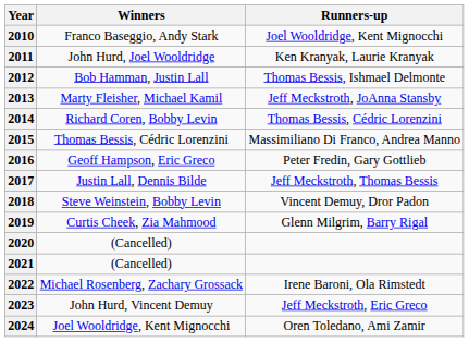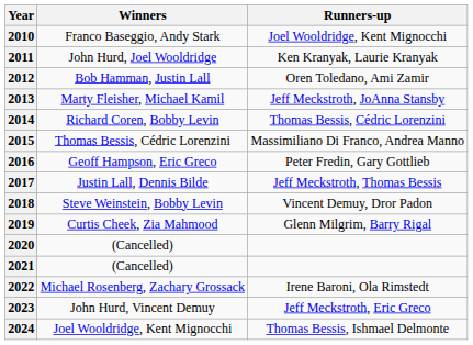 <table class="sortable wikitable" style="text-align:center">
 <tr>
 <th>Year</th>
 <th>Winners</th>
 <th>Runners-up</th>
 </tr>
 <tr>
 <th>2010</th>
 <td>Franco Baseggio, Andy Stark</td>
 <td><a href='#'>Joel Wooldridge</a>, Kent Mignocchi</td>
 </tr>
 <tr>
 <th>2011</th>
 <td>John Hurd, <a href='#'>Joel Wooldridge</a></td>
 <td>Ken Kranyak, Laurie Kranyak</td>
 </tr>
 <tr>
 <th>2012</th>
 <td><a href='#'>Bob Hamman</a>, <a href='#'>Justin Lall</a></td>
-<td><a href='#'>Thomas Bessis</a>, Ishmael Delmonte</td>
+<td>Oren Toledano, Ami Zamir</td>
 </tr>
 <tr>
 <th>2013</th>
 <td><a href='#'>Marty Fleisher</a>, <a href='#'>Michael Kamil</a></td>
 <td><a href='#'>Jeff Meckstroth</a>, <a href='#'>JoAnna Stansby</a></td>
 </tr>
 <tr>
 <th>2014</th>
 <td><a href='#'>Richard Coren</a>, <a href='#'>Bobby Levin</a></td>
 <td><a href='#'>Thomas Bessis</a>, <a href='#'>Cédric Lorenzini</a></td>
 </tr>
 <tr>
 <th>2015</th>
 <td><a href='#'>Thomas Bessis</a>, Cédric Lorenzini</td>
 <td>Massimiliano Di Franco, Andrea Manno</td>
 </tr>
 <tr>
 <th>2016</th>
 <td><a href='#'>Geoff Hampson</a>, <a href='#'>Eric Greco</a></td>
 <td>Peter Fredin, Gary Gottlieb</td>
 </tr>
 <tr>
 <th>2017</th>
 <td><a href='#'>Justin Lall</a>, <a href='#'>Dennis Bilde</a></td>
 <td><a href='#'>Jeff Meckstroth</a>, <a href='#'>Thomas Bessis</a></td>
 </tr>
 <tr>
 <th>2018</th>
 <td><a href='#'>Steve Weinstein</a>, <a href='#'>Bobby Levin</a></td>
 <td>Vincent Demuy, Dror Padon</td>
 </tr>
 <tr>
 <th>2019</th>
 <td><a href='#'>Curtis Cheek</a>, <a href='#'>Zia Mahmood</a></td>
 <td>Glenn Milgrim, <a href='#'>Barry Rigal</a></td>
 </tr>
 <tr>
 <th>2020</th>
 <td>(Cancelled)</td>
 <td></td>
 </tr>
 <tr>
 <th>2021</th>
 <td>(Cancelled)</td>
 <td></td>
 </tr>
 <tr>
 <th>2022</th>
 <td><a href='#'>Michael Rosenberg</a>, <a href='#'>Zachary Grossack</a></td>
 <td>Irene Baroni, Ola Rimstedt</td>
 </tr>
 <tr>
 <th>2023</th>
 <td>John Hurd, Vincent Demuy</td>
 <td><a href='#'>Jeff Meckstroth</a>, <a href='#'>Eric Greco</a></td>
 </tr>
 <tr>
 <th>2024</th>
 <td><a href='#'>Joel Wooldridge</a>, Kent Mignocchi</td>
-<td>Oren Toledano, Ami Zamir</td>
+<td><a href='#'>Thomas Bessis</a>, Ishmael Delmonte</td>
 </tr>
 </table>
